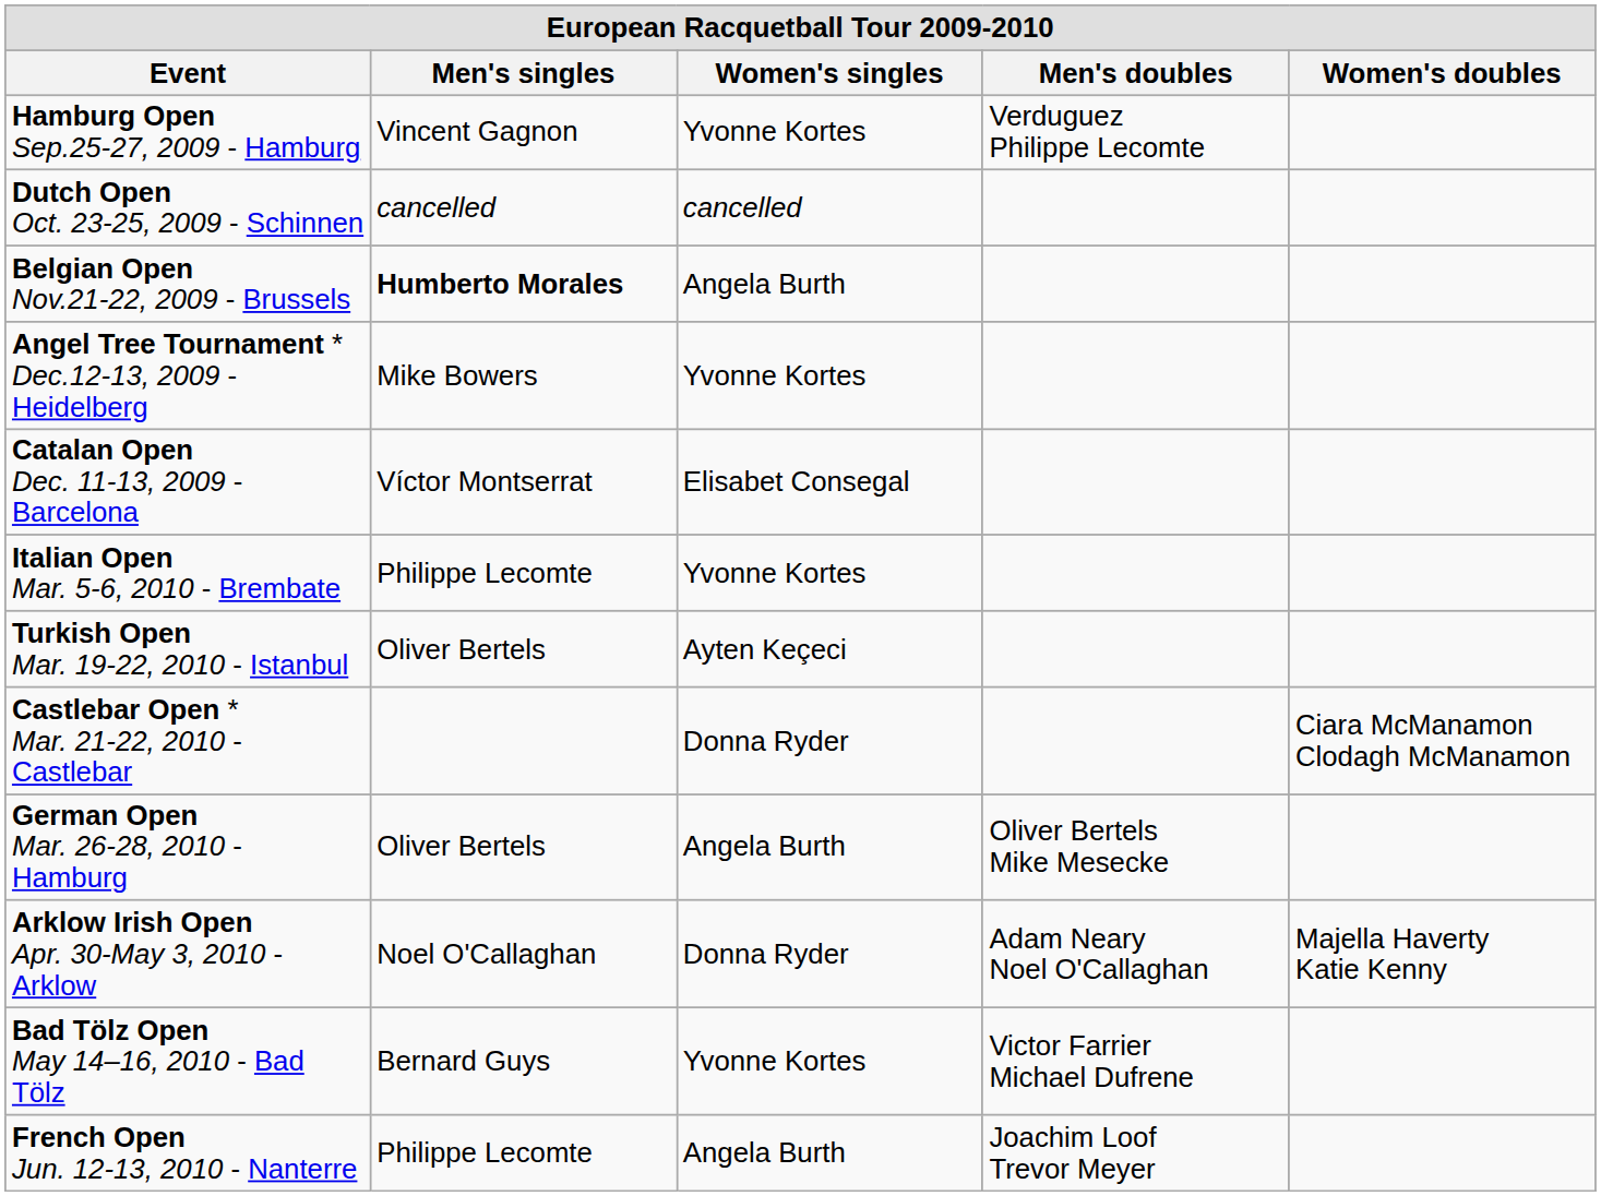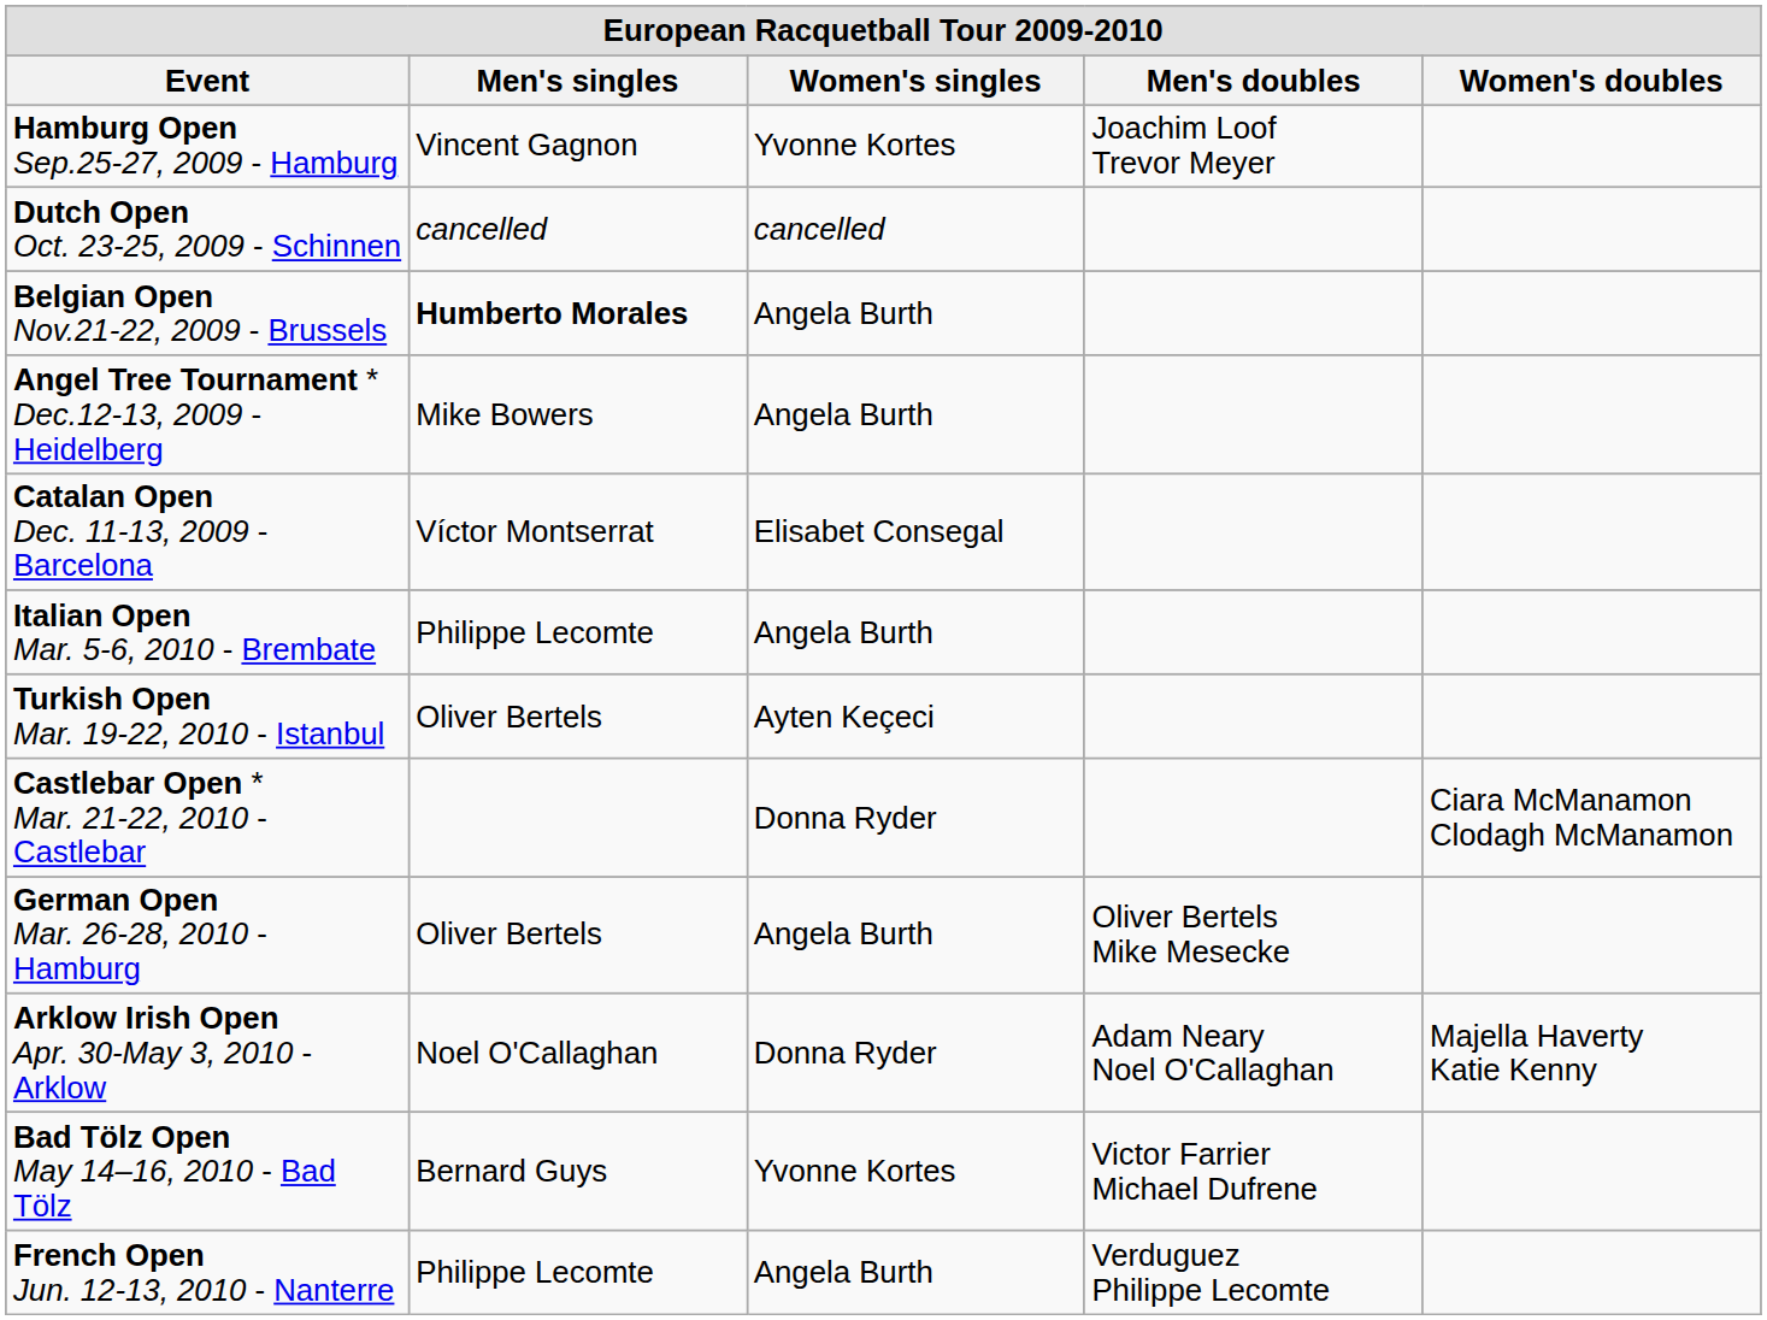 <table class="wikitable" style="font-size: 90%;">
 <tr align=left style="background:#dfdfdf;">
 <td colspan=6 align="center"><strong>European Racquetball Tour 2009-2010</strong></td>
 </tr>
 <tr>
 <th width=180>Event</th>
 <th width=150>Men's singles</th>
 <th width=150>Women's singles</th>
 <th width=150>Men's doubles</th>
 <th width=150>Women's doubles</th>
 </tr>
 <tr>
 <td> <strong>Hamburg Open</strong> <br> <em>Sep.25-27, 2009</em> - <a href='#'>Hamburg</a></td>
 <td> Vincent Gagnon</td>
 <td> Yvonne Kortes</td>
-<td> Verduguez <br> Philippe Lecomte</td>
+<td> Joachim Loof <br> Trevor Meyer</td>
 <td></td>
 </tr>
 <tr>
 <td> <strong>Dutch Open</strong><br><em>Oct. 23-25, 2009</em> - <a href='#'>Schinnen</a></td>
 <td><em>cancelled</em></td>
 <td><em>cancelled</em></td>
 <td></td>
 <td></td>
 </tr>
 <tr>
 <td> <strong>Belgian Open</strong> <br> <em>Nov.21-22, 2009</em> - <a href='#'>Brussels</a></td>
 <td><strong> Humberto Morales</strong></td>
 <td> Angela Burth</td>
 <td></td>
 <td></td>
 </tr>
 <tr>
 <td> <strong>Angel Tree Tournament</strong> * <br> <em>Dec.12-13, 2009</em> - <a href='#'>Heidelberg</a></td>
 <td> Mike Bowers</td>
-<td> Yvonne Kortes</td>
+<td> Angela Burth</td>
 <td></td>
 <td></td>
 </tr>
 <tr>
 <td> <strong>Catalan Open</strong> <br> <em>Dec. 11-13, 2009</em> - <a href='#'>Barcelona</a></td>
 <td> Víctor Montserrat</td>
 <td> Elisabet Consegal</td>
 <td></td>
 <td></td>
 </tr>
 <tr>
 <td> <strong>Italian Open</strong> <br> <em>Mar. 5-6, 2010</em> - <a href='#'>Brembate</a></td>
 <td> Philippe Lecomte</td>
-<td> Yvonne Kortes</td>
+<td> Angela Burth</td>
 <td></td>
 <td></td>
 </tr>
 <tr>
 <td> <strong>Turkish Open</strong> <br> <em>Mar. 19-22, 2010</em> - <a href='#'>Istanbul</a></td>
 <td> Oliver Bertels</td>
 <td> Ayten Keçeci</td>
 <td></td>
 <td></td>
 </tr>
 <tr>
 <td> <strong>Castlebar Open</strong> * <br> <em>Mar. 21-22, 2010</em> - <a href='#'>Castlebar</a></td>
 <td></td>
 <td> Donna Ryder</td>
 <td></td>
 <td> Ciara McManamon<br> Clodagh McManamon</td>
 </tr>
 <tr>
 <td> <strong>German Open</strong> <br> <em>Mar. 26-28, 2010</em> - <a href='#'>Hamburg</a></td>
 <td> Oliver Bertels</td>
 <td> Angela Burth</td>
 <td> Oliver Bertels <br> Mike Mesecke</td>
 <td></td>
 </tr>
 <tr>
 <td> <strong>Arklow Irish Open</strong> <br> <em>Apr. 30-May 3, 2010</em> - <a href='#'>Arklow</a></td>
 <td> Noel O'Callaghan</td>
 <td> Donna Ryder</td>
 <td> Adam Neary <br> Noel O'Callaghan</td>
 <td> Majella Haverty <br> Katie Kenny</td>
 </tr>
 <tr>
 <td> <strong>Bad Tölz Open</strong> <br> <em>May 14–16, 2010</em> - <a href='#'>Bad Tölz</a></td>
 <td> Bernard Guys</td>
 <td> Yvonne Kortes</td>
 <td> Victor Farrier <br> Michael Dufrene</td>
 <td></td>
 </tr>
 <tr>
 <td> <strong>French Open</strong> <br> <em>Jun. 12-13, 2010</em> - <a href='#'>Nanterre</a></td>
 <td> Philippe Lecomte</td>
 <td> Angela Burth</td>
-<td> Joachim Loof <br> Trevor Meyer</td>
+<td> Verduguez <br> Philippe Lecomte</td>
 <td></td>
 </tr>
 </table>
